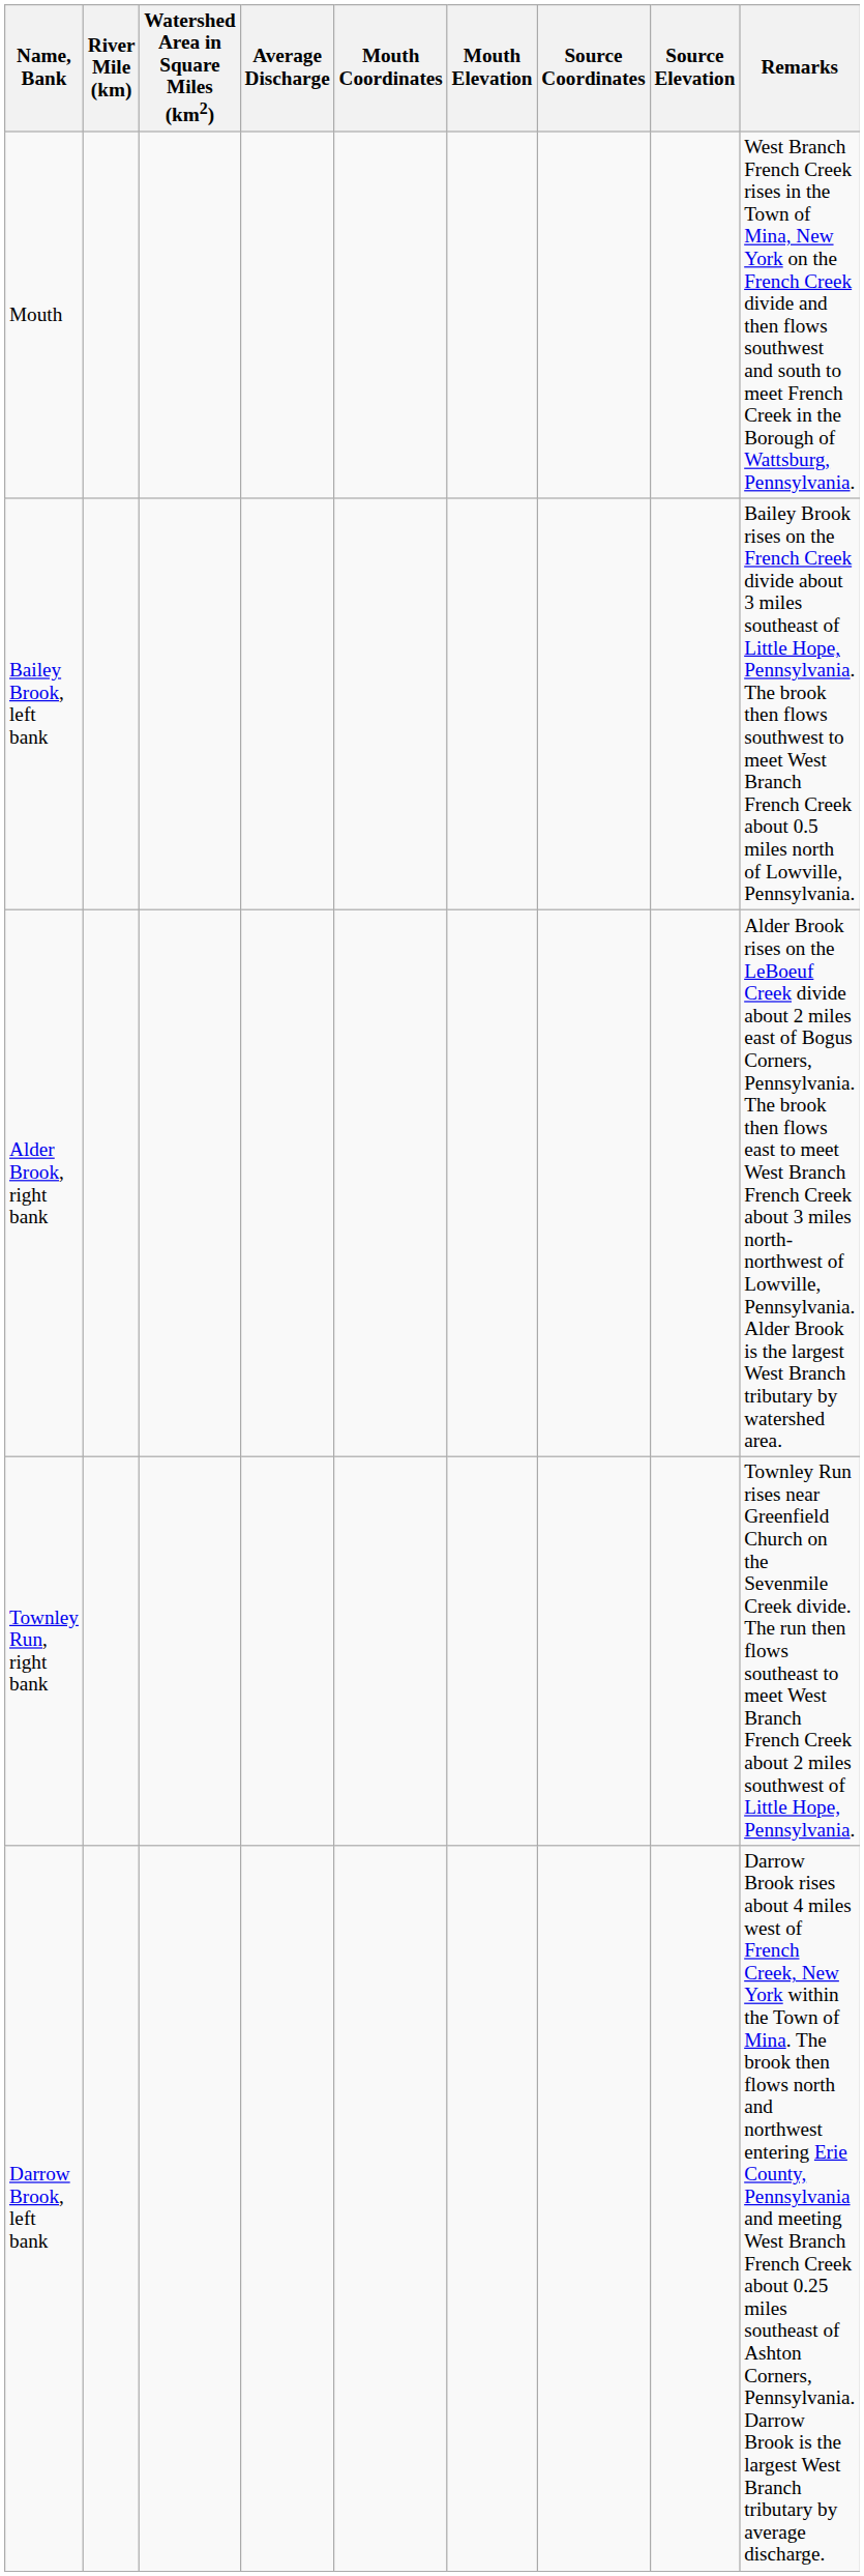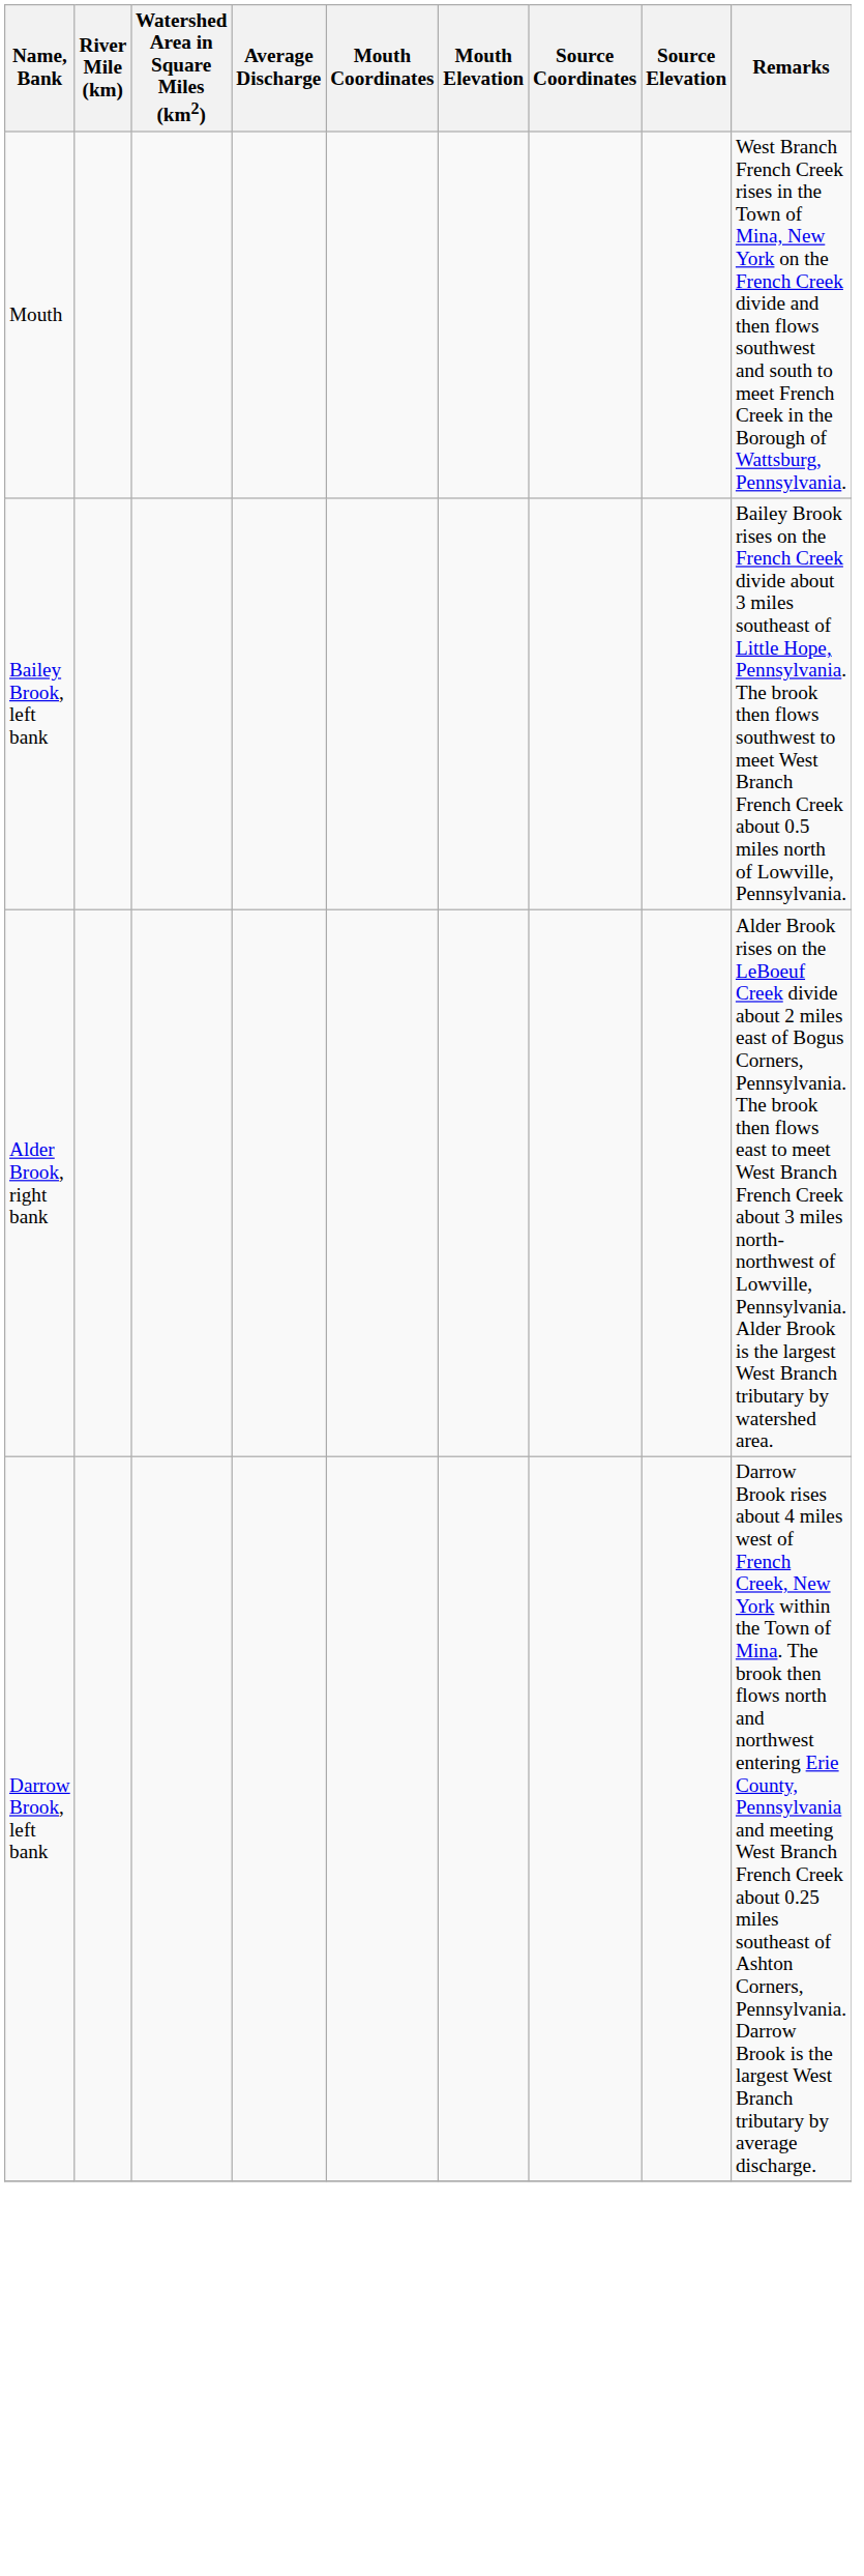 <table class="wikitable sortable">
 <tr>
 <th>Name, Bank</th>
 <th>River Mile (km)</th>
 <th>Watershed Area in Square Miles (km<sup>2</sup>)</th>
 <th>Average Discharge</th>
 <th>Mouth Coordinates</th>
 <th>Mouth Elevation</th>
 <th>Source Coordinates</th>
 <th>Source Elevation</th>
 <th>Remarks</th>
 </tr>
 <tr>
 <td>Mouth</td>
 <td></td>
 <td></td>
 <td></td>
 <td></td>
 <td></td>
 <td></td>
 <td></td>
 <td>West Branch French Creek rises in the Town of <a href='#'>Mina, New York</a> on the <a href='#'>French Creek</a> divide and then flows southwest and south to meet French Creek in the Borough of <a href='#'>Wattsburg, Pennsylvania</a>.</td>
 </tr>
 <tr>
 <td><a href='#'>Bailey Brook</a>, left bank</td>
 <td></td>
 <td></td>
 <td></td>
 <td></td>
 <td></td>
 <td></td>
 <td></td>
 <td>Bailey Brook rises on the <a href='#'>French Creek</a> divide about 3 miles southeast of <a href='#'>Little Hope, Pennsylvania</a>. The brook then flows southwest to meet West Branch French Creek about 0.5 miles north of Lowville, Pennsylvania.</td>
 </tr>
 <tr>
 <td><a href='#'>Alder Brook</a>, right bank</td>
 <td></td>
 <td></td>
 <td></td>
 <td></td>
 <td></td>
 <td></td>
 <td></td>
 <td>Alder Brook rises on the <a href='#'>LeBoeuf Creek</a> divide about 2 miles east of Bogus Corners, Pennsylvania. The brook then flows east to meet West Branch French Creek about 3 miles north-northwest of Lowville, Pennsylvania. Alder Brook is the largest West Branch tributary by watershed area.</td>
 </tr>
 <tr>
-<td><a href='#'>Townley Run</a>, right bank</td>
-<td></td>
-<td></td>
-<td></td>
-<td></td>
-<td></td>
-<td></td>
-<td></td>
-<td>Townley Run rises near Greenfield Church on the Sevenmile Creek divide. The run then flows southeast to meet West Branch French Creek about 2 miles southwest of <a href='#'>Little Hope, Pennsylvania</a>.</td>
-</tr>
-<tr>
 <td><a href='#'>Darrow Brook</a>, left bank</td>
 <td></td>
 <td></td>
 <td></td>
 <td></td>
 <td></td>
 <td></td>
 <td></td>
 <td>Darrow Brook rises about 4 miles west of <a href='#'>French Creek, New York</a> within the Town of <a href='#'>Mina</a>. The brook then flows north and northwest entering <a href='#'>Erie County, Pennsylvania</a> and meeting West Branch French Creek about 0.25 miles southeast of Ashton Corners, Pennsylvania. Darrow Brook is the largest West Branch tributary by average discharge.</td>
 </tr>
 <tr>
 </tr>
 </table>
